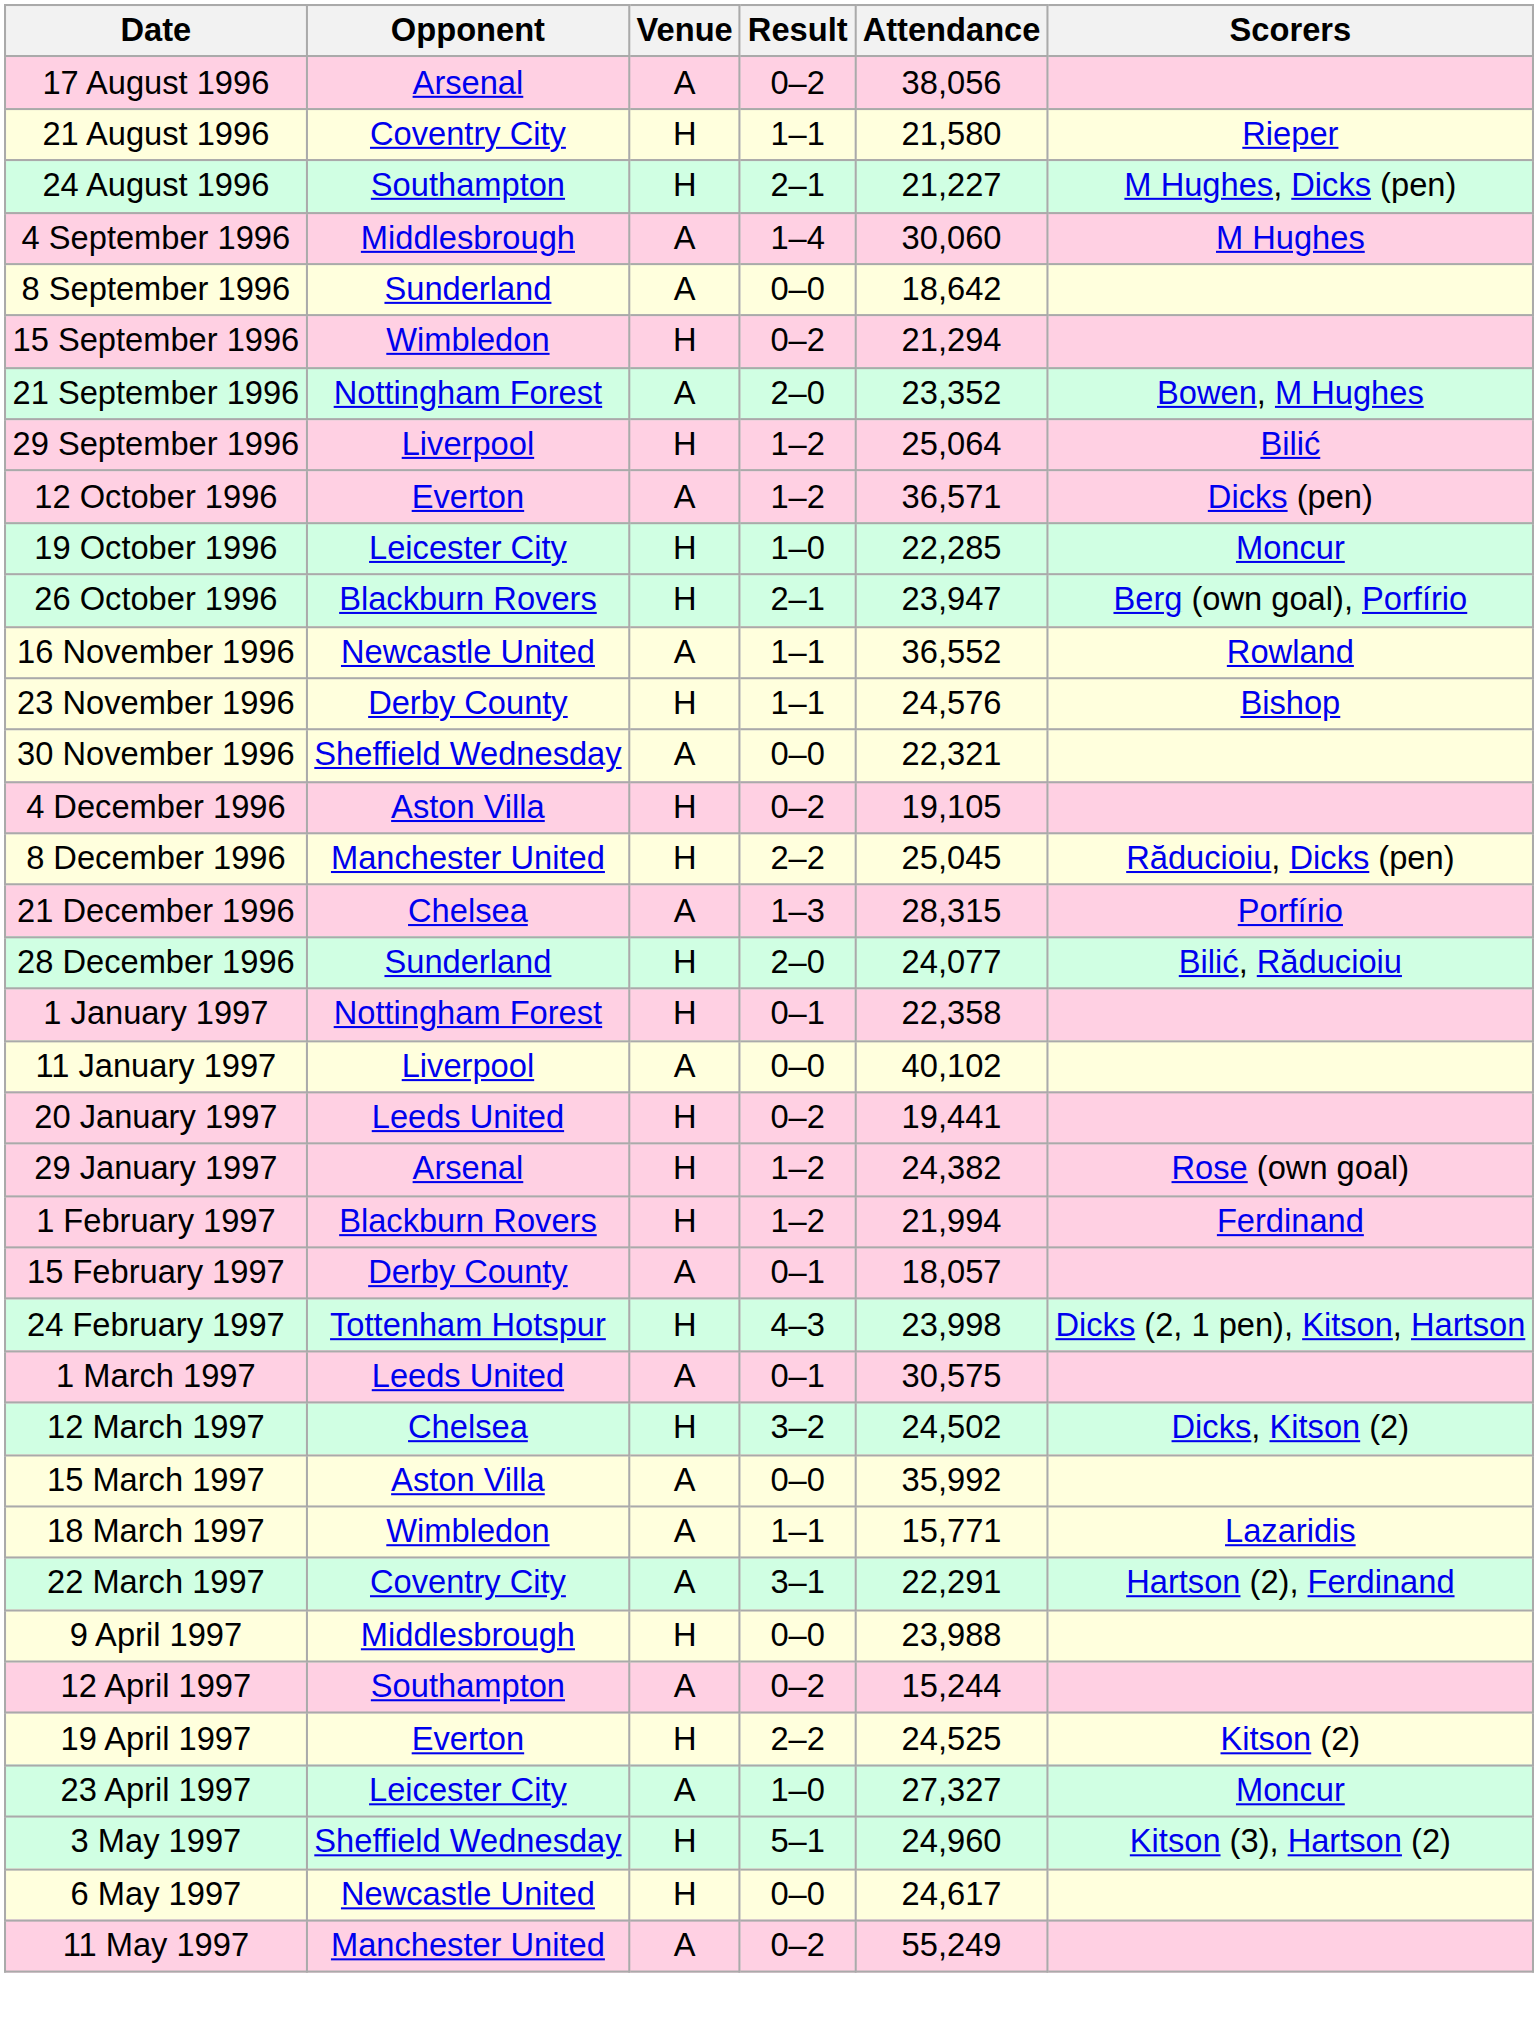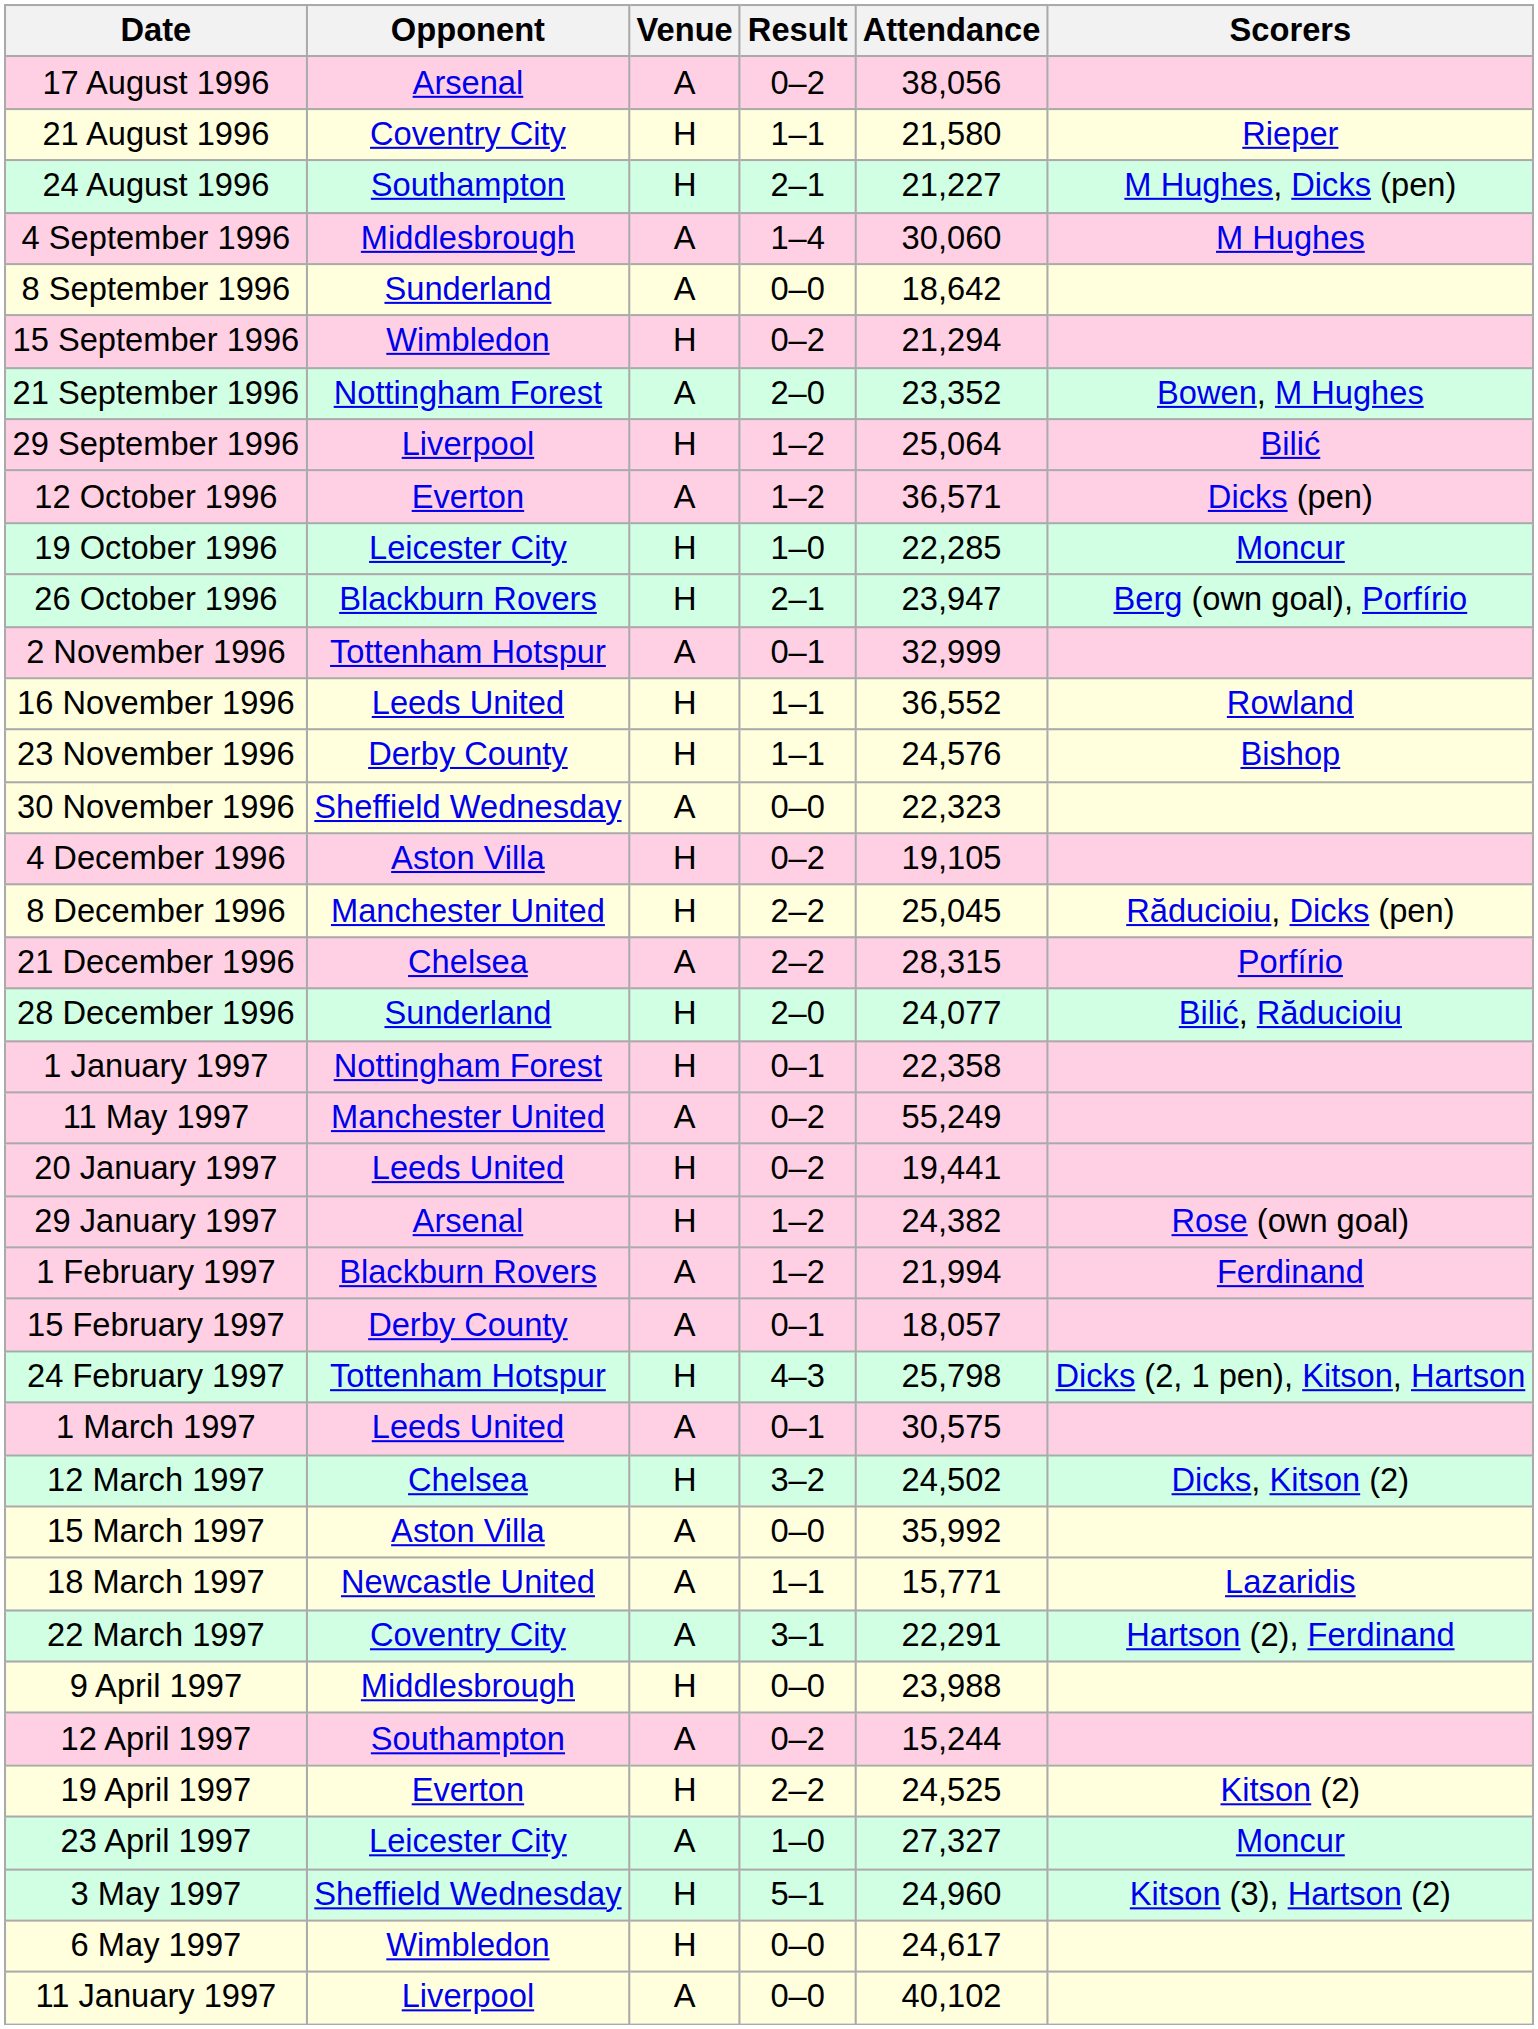 <table class="wikitable sortable" style="font-size:100%; text-align:center">
 <tr>
 <th>Date</th>
 <th>Opponent</th>
 <th>Venue</th>
 <th>Result</th>
 <th>Attendance</th>
 <th>Scorers</th>
 </tr>
 <tr style="background-color: #ffd0e3;">
 <td>17 August 1996</td>
 <td><a href='#'>Arsenal</a></td>
 <td>A</td>
 <td>0–2</td>
 <td>38,056</td>
 <td></td>
 </tr>
 <tr style="background-color: #ffffdd;">
 <td>21 August 1996</td>
 <td><a href='#'>Coventry City</a></td>
 <td>H</td>
 <td>1–1</td>
 <td>21,580</td>
 <td><a href='#'>Rieper</a></td>
 </tr>
 <tr style="background-color: #d0ffe3;">
 <td>24 August 1996</td>
 <td><a href='#'>Southampton</a></td>
 <td>H</td>
 <td>2–1</td>
 <td>21,227</td>
 <td><a href='#'>M Hughes</a>, <a href='#'>Dicks</a> (pen)</td>
 </tr>
 <tr style="background-color: #ffd0e3;">
 <td>4 September 1996</td>
 <td><a href='#'>Middlesbrough</a></td>
 <td>A</td>
 <td>1–4</td>
 <td>30,060</td>
 <td><a href='#'>M Hughes</a></td>
 </tr>
 <tr style="background-color: #ffffdd;">
 <td>8 September 1996</td>
 <td><a href='#'>Sunderland</a></td>
 <td>A</td>
 <td>0–0</td>
 <td>18,642</td>
 <td></td>
 </tr>
 <tr style="background-color: #ffd0e3;">
 <td>15 September 1996</td>
 <td><a href='#'>Wimbledon</a></td>
 <td>H</td>
 <td>0–2</td>
 <td>21,294</td>
 <td></td>
 </tr>
 <tr style="background-color: #d0ffe3;">
 <td>21 September 1996</td>
 <td><a href='#'>Nottingham Forest</a></td>
 <td>A</td>
 <td>2–0</td>
 <td>23,352</td>
 <td><a href='#'>Bowen</a>, <a href='#'>M Hughes</a></td>
 </tr>
 <tr style="background-color: #ffd0e3;">
 <td>29 September 1996</td>
 <td><a href='#'>Liverpool</a></td>
 <td>H</td>
 <td>1–2</td>
 <td>25,064</td>
 <td><a href='#'>Bilić</a></td>
 </tr>
 <tr style="background-color: #ffd0e3;">
 <td>12 October 1996</td>
 <td><a href='#'>Everton</a></td>
 <td>A</td>
 <td>1–2</td>
 <td>36,571</td>
 <td><a href='#'>Dicks</a> (pen)</td>
 </tr>
 <tr style="background-color: #d0ffe3;">
 <td>19 October 1996</td>
 <td><a href='#'>Leicester City</a></td>
 <td>H</td>
 <td>1–0</td>
 <td>22,285</td>
 <td><a href='#'>Moncur</a></td>
 </tr>
 <tr style="background-color: #d0ffe3;">
 <td>26 October 1996</td>
 <td><a href='#'>Blackburn Rovers</a></td>
 <td>H</td>
 <td>2–1</td>
 <td>23,947</td>
 <td><a href='#'>Berg</a> (own goal), <a href='#'>Porfírio</a></td>
 </tr>
+<tr style="background-color: #ffd0e3;">
+<td>2 November 1996</td>
+<td><a href='#'>Tottenham Hotspur</a></td>
+<td>A</td>
+<td>0–1</td>
+<td>32,999</td>
+<td></td>
+</tr>
 <tr style="background-color: #ffffdd;">
 <td>16 November 1996</td>
-<td><a href='#'>Newcastle United</a></td>
-<td>A</td>
+<td><a href='#'>Leeds United</a></td>
+<td>H</td>
 <td>1–1</td>
 <td>36,552</td>
 <td><a href='#'>Rowland</a></td>
 </tr>
 <tr style="background-color: #ffffdd;">
 <td>23 November 1996</td>
 <td><a href='#'>Derby County</a></td>
 <td>H</td>
 <td>1–1</td>
 <td>24,576</td>
 <td><a href='#'>Bishop</a></td>
 </tr>
 <tr style="background-color: #ffffdd;">
 <td>30 November 1996</td>
 <td><a href='#'>Sheffield Wednesday</a></td>
 <td>A</td>
 <td>0–0</td>
-<td>22,321</td>
+<td>22,323</td>
 <td></td>
 </tr>
 <tr style="background-color: #ffd0e3;">
 <td>4 December 1996</td>
 <td><a href='#'>Aston Villa</a></td>
 <td>H</td>
 <td>0–2</td>
 <td>19,105</td>
 <td></td>
 </tr>
 <tr style="background-color: #ffffdd;">
 <td>8 December 1996</td>
 <td><a href='#'>Manchester United</a></td>
 <td>H</td>
 <td>2–2</td>
 <td>25,045</td>
 <td><a href='#'>Răducioiu</a>, <a href='#'>Dicks</a> (pen)</td>
 </tr>
 <tr style="background-color: #ffd0e3;">
 <td>21 December 1996</td>
 <td><a href='#'>Chelsea</a></td>
 <td>A</td>
-<td>1–3</td>
+<td>2–2</td>
 <td>28,315</td>
 <td><a href='#'>Porfírio</a></td>
 </tr>
 <tr style="background-color: #d0ffe3;">
 <td>28 December 1996</td>
 <td><a href='#'>Sunderland</a></td>
 <td>H</td>
 <td>2–0</td>
 <td>24,077</td>
 <td><a href='#'>Bilić</a>, <a href='#'>Răducioiu</a></td>
 </tr>
 <tr style="background-color: #ffd0e3;">
 <td>1 January 1997</td>
 <td><a href='#'>Nottingham Forest</a></td>
 <td>H</td>
 <td>0–1</td>
 <td>22,358</td>
 <td></td>
 </tr>
-<tr style="background-color: #ffffdd;">
-<td>11 January 1997</td>
-<td><a href='#'>Liverpool</a></td>
+<tr style="background-color: #ffd0e3;">
+<td>11 May 1997</td>
+<td><a href='#'>Manchester United</a></td>
 <td>A</td>
-<td>0–0</td>
-<td>40,102</td>
+<td>0–2</td>
+<td>55,249</td>
 <td></td>
 </tr>
 <tr style="background-color: #ffd0e3;">
 <td>20 January 1997</td>
 <td><a href='#'>Leeds United</a></td>
 <td>H</td>
 <td>0–2</td>
 <td>19,441</td>
 <td></td>
 </tr>
 <tr style="background-color: #ffd0e3;">
 <td>29 January 1997</td>
 <td><a href='#'>Arsenal</a></td>
 <td>H</td>
 <td>1–2</td>
 <td>24,382</td>
 <td><a href='#'>Rose</a> (own goal)</td>
 </tr>
 <tr style="background-color: #ffd0e3;">
 <td>1 February 1997</td>
 <td><a href='#'>Blackburn Rovers</a></td>
-<td>H</td>
+<td>A</td>
 <td>1–2</td>
 <td>21,994</td>
 <td><a href='#'>Ferdinand</a></td>
 </tr>
 <tr style="background-color: #ffd0e3;">
 <td>15 February 1997</td>
 <td><a href='#'>Derby County</a></td>
 <td>A</td>
 <td>0–1</td>
 <td>18,057</td>
 <td></td>
 </tr>
 <tr style="background-color: #d0ffe3;">
 <td>24 February 1997</td>
 <td><a href='#'>Tottenham Hotspur</a></td>
 <td>H</td>
 <td>4–3</td>
-<td>23,998</td>
+<td>25,798</td>
 <td><a href='#'>Dicks</a> (2, 1 pen), <a href='#'>Kitson</a>, <a href='#'>Hartson</a></td>
 </tr>
 <tr style="background-color: #ffd0e3;">
 <td>1 March 1997</td>
 <td><a href='#'>Leeds United</a></td>
 <td>A</td>
 <td>0–1</td>
 <td>30,575</td>
 <td></td>
 </tr>
 <tr style="background-color: #d0ffe3;">
 <td>12 March 1997</td>
 <td><a href='#'>Chelsea</a></td>
 <td>H</td>
 <td>3–2</td>
 <td>24,502</td>
 <td><a href='#'>Dicks</a>, <a href='#'>Kitson</a> (2)</td>
 </tr>
 <tr style="background-color: #ffffdd;">
 <td>15 March 1997</td>
 <td><a href='#'>Aston Villa</a></td>
 <td>A</td>
 <td>0–0</td>
 <td>35,992</td>
 <td></td>
 </tr>
 <tr style="background-color: #ffffdd;">
 <td>18 March 1997</td>
-<td><a href='#'>Wimbledon</a></td>
+<td><a href='#'>Newcastle United</a></td>
 <td>A</td>
 <td>1–1</td>
 <td>15,771</td>
 <td><a href='#'>Lazaridis</a></td>
 </tr>
 <tr style="background-color: #d0ffe3;">
 <td>22 March 1997</td>
 <td><a href='#'>Coventry City</a></td>
 <td>A</td>
 <td>3–1</td>
 <td>22,291</td>
 <td><a href='#'>Hartson</a> (2), <a href='#'>Ferdinand</a></td>
 </tr>
 <tr style="background-color: #ffffdd;">
 <td>9 April 1997</td>
 <td><a href='#'>Middlesbrough</a></td>
 <td>H</td>
 <td>0–0</td>
 <td>23,988</td>
 <td></td>
 </tr>
 <tr style="background-color: #ffd0e3;">
 <td>12 April 1997</td>
 <td><a href='#'>Southampton</a></td>
 <td>A</td>
 <td>0–2</td>
 <td>15,244</td>
 <td></td>
 </tr>
 <tr style="background-color: #ffffdd;">
 <td>19 April 1997</td>
 <td><a href='#'>Everton</a></td>
 <td>H</td>
 <td>2–2</td>
 <td>24,525</td>
 <td><a href='#'>Kitson</a> (2)</td>
 </tr>
 <tr style="background-color: #d0ffe3;">
 <td>23 April 1997</td>
 <td><a href='#'>Leicester City</a></td>
 <td>A</td>
 <td>1–0</td>
 <td>27,327</td>
 <td><a href='#'>Moncur</a></td>
 </tr>
 <tr style="background-color: #d0ffe3;">
 <td>3 May 1997</td>
 <td><a href='#'>Sheffield Wednesday</a></td>
 <td>H</td>
 <td>5–1</td>
 <td>24,960</td>
 <td><a href='#'>Kitson</a> (3), <a href='#'>Hartson</a> (2)</td>
 </tr>
 <tr style="background-color: #ffffdd;">
 <td>6 May 1997</td>
-<td><a href='#'>Newcastle United</a></td>
+<td><a href='#'>Wimbledon</a></td>
 <td>H</td>
 <td>0–0</td>
 <td>24,617</td>
 <td></td>
 </tr>
-<tr style="background-color: #ffd0e3;">
-<td>11 May 1997</td>
-<td><a href='#'>Manchester United</a></td>
+<tr style="background-color: #ffffdd;">
+<td>11 January 1997</td>
+<td><a href='#'>Liverpool</a></td>
 <td>A</td>
-<td>0–2</td>
-<td>55,249</td>
+<td>0–0</td>
+<td>40,102</td>
 <td></td>
 </tr>
 </table>
